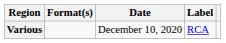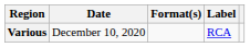 <table class="wikitable plainrowheaders">
 <tr>
 <th scope="col">Region</th>
+<th scope="col">Date</th>
 <th scope="col">Format(s)</th>
-<th scope="col">Date</th>
 <th scope="col">Label</th>
 <th scope="col"></th>
 </tr>
 <tr>
 <th scope="row">Various</th>
+<td>December 10, 2020</td>
 <td></td>
-<td>December 10, 2020</td>
 <td><a href='#'>RCA</a></td>
 <td align="center"></td>
 </tr>
 </table>
